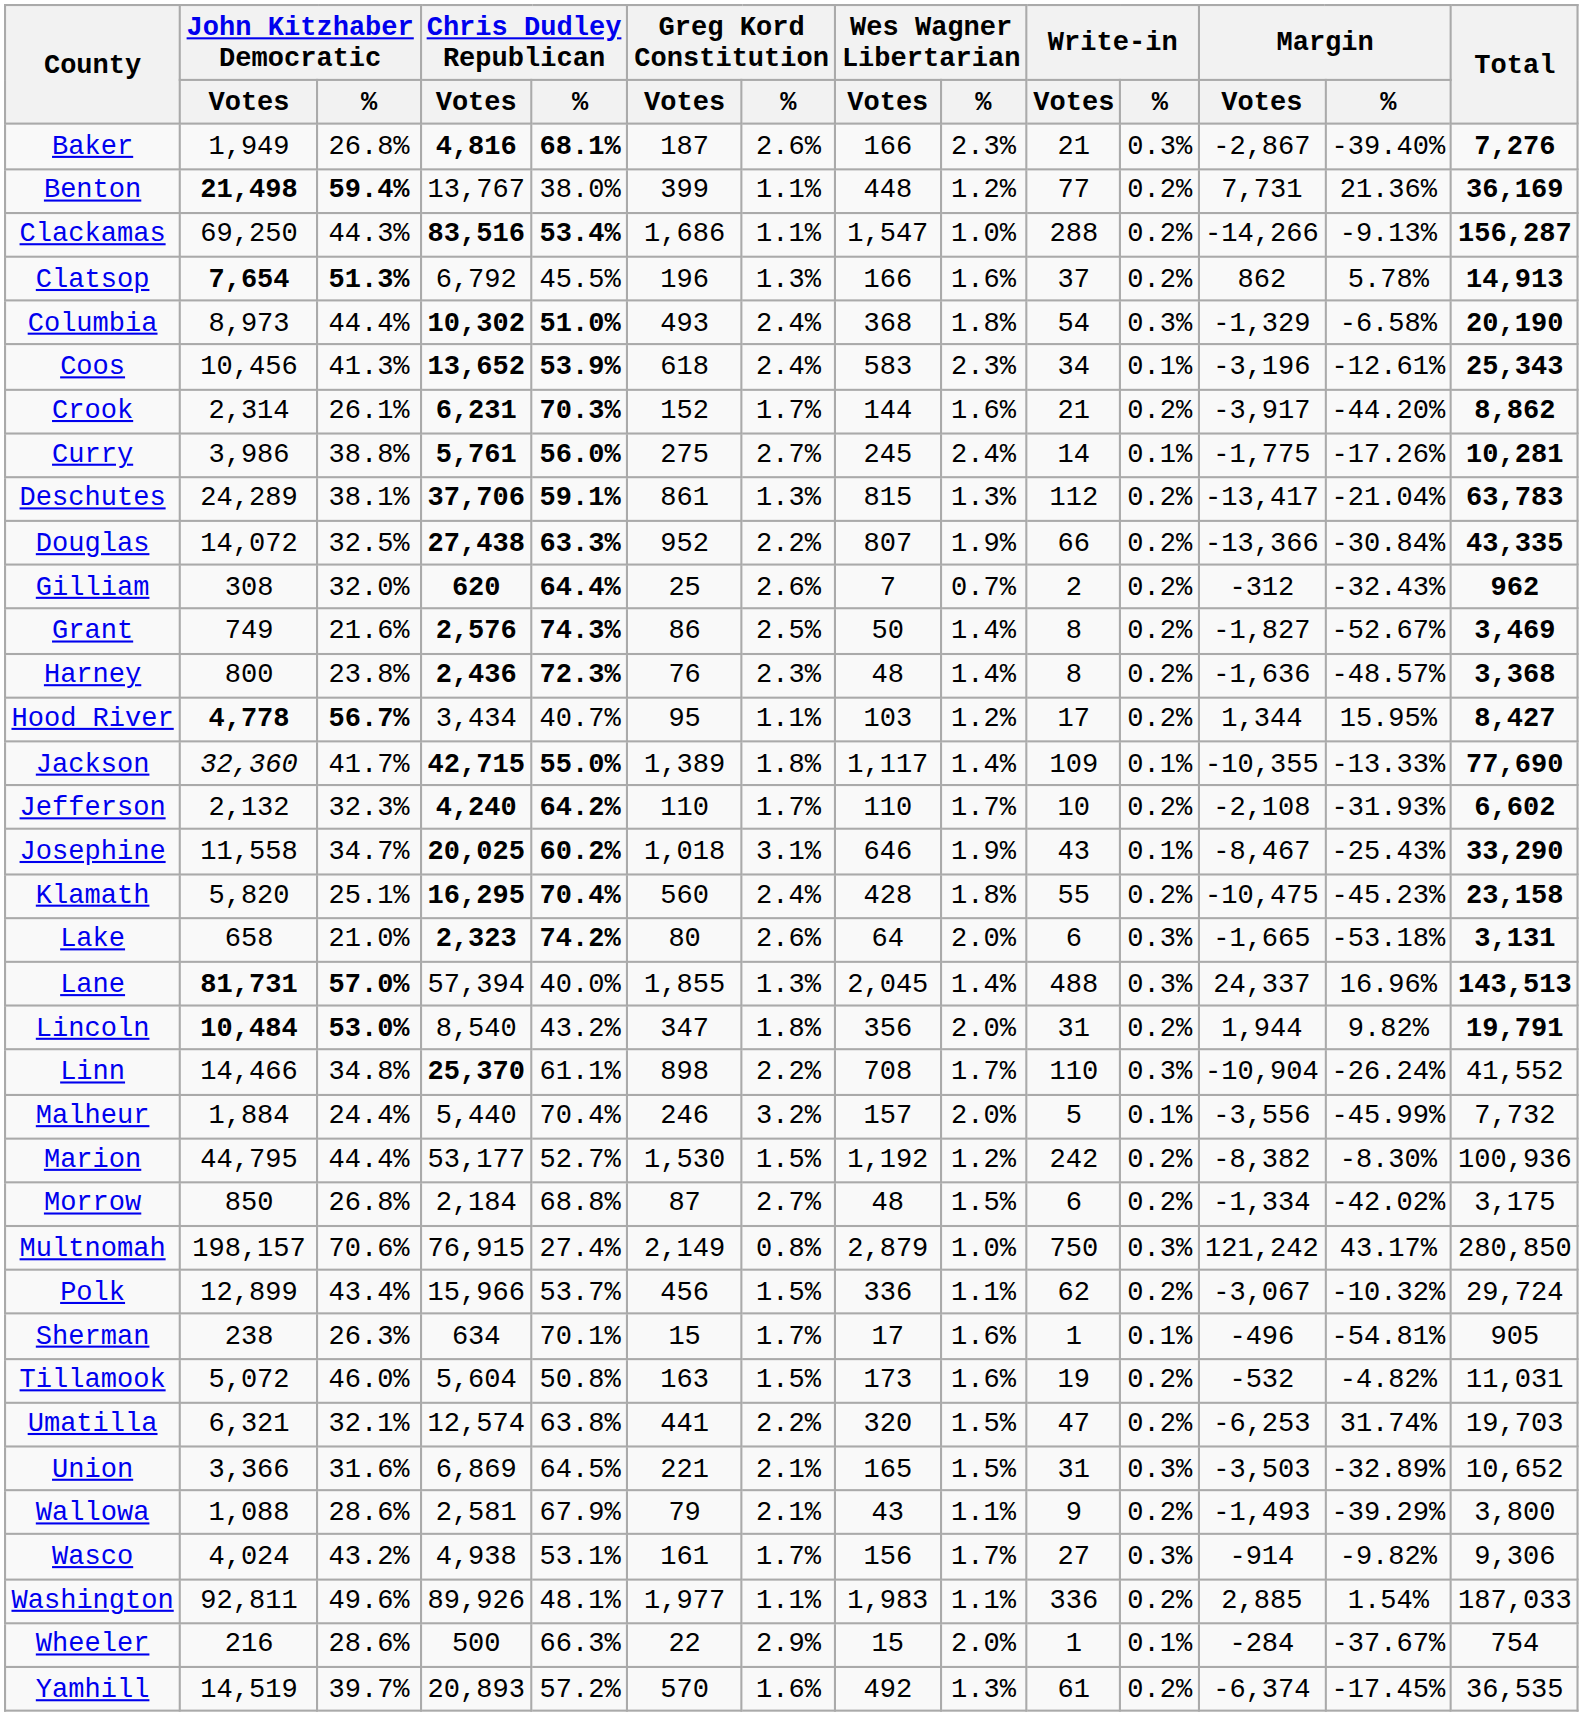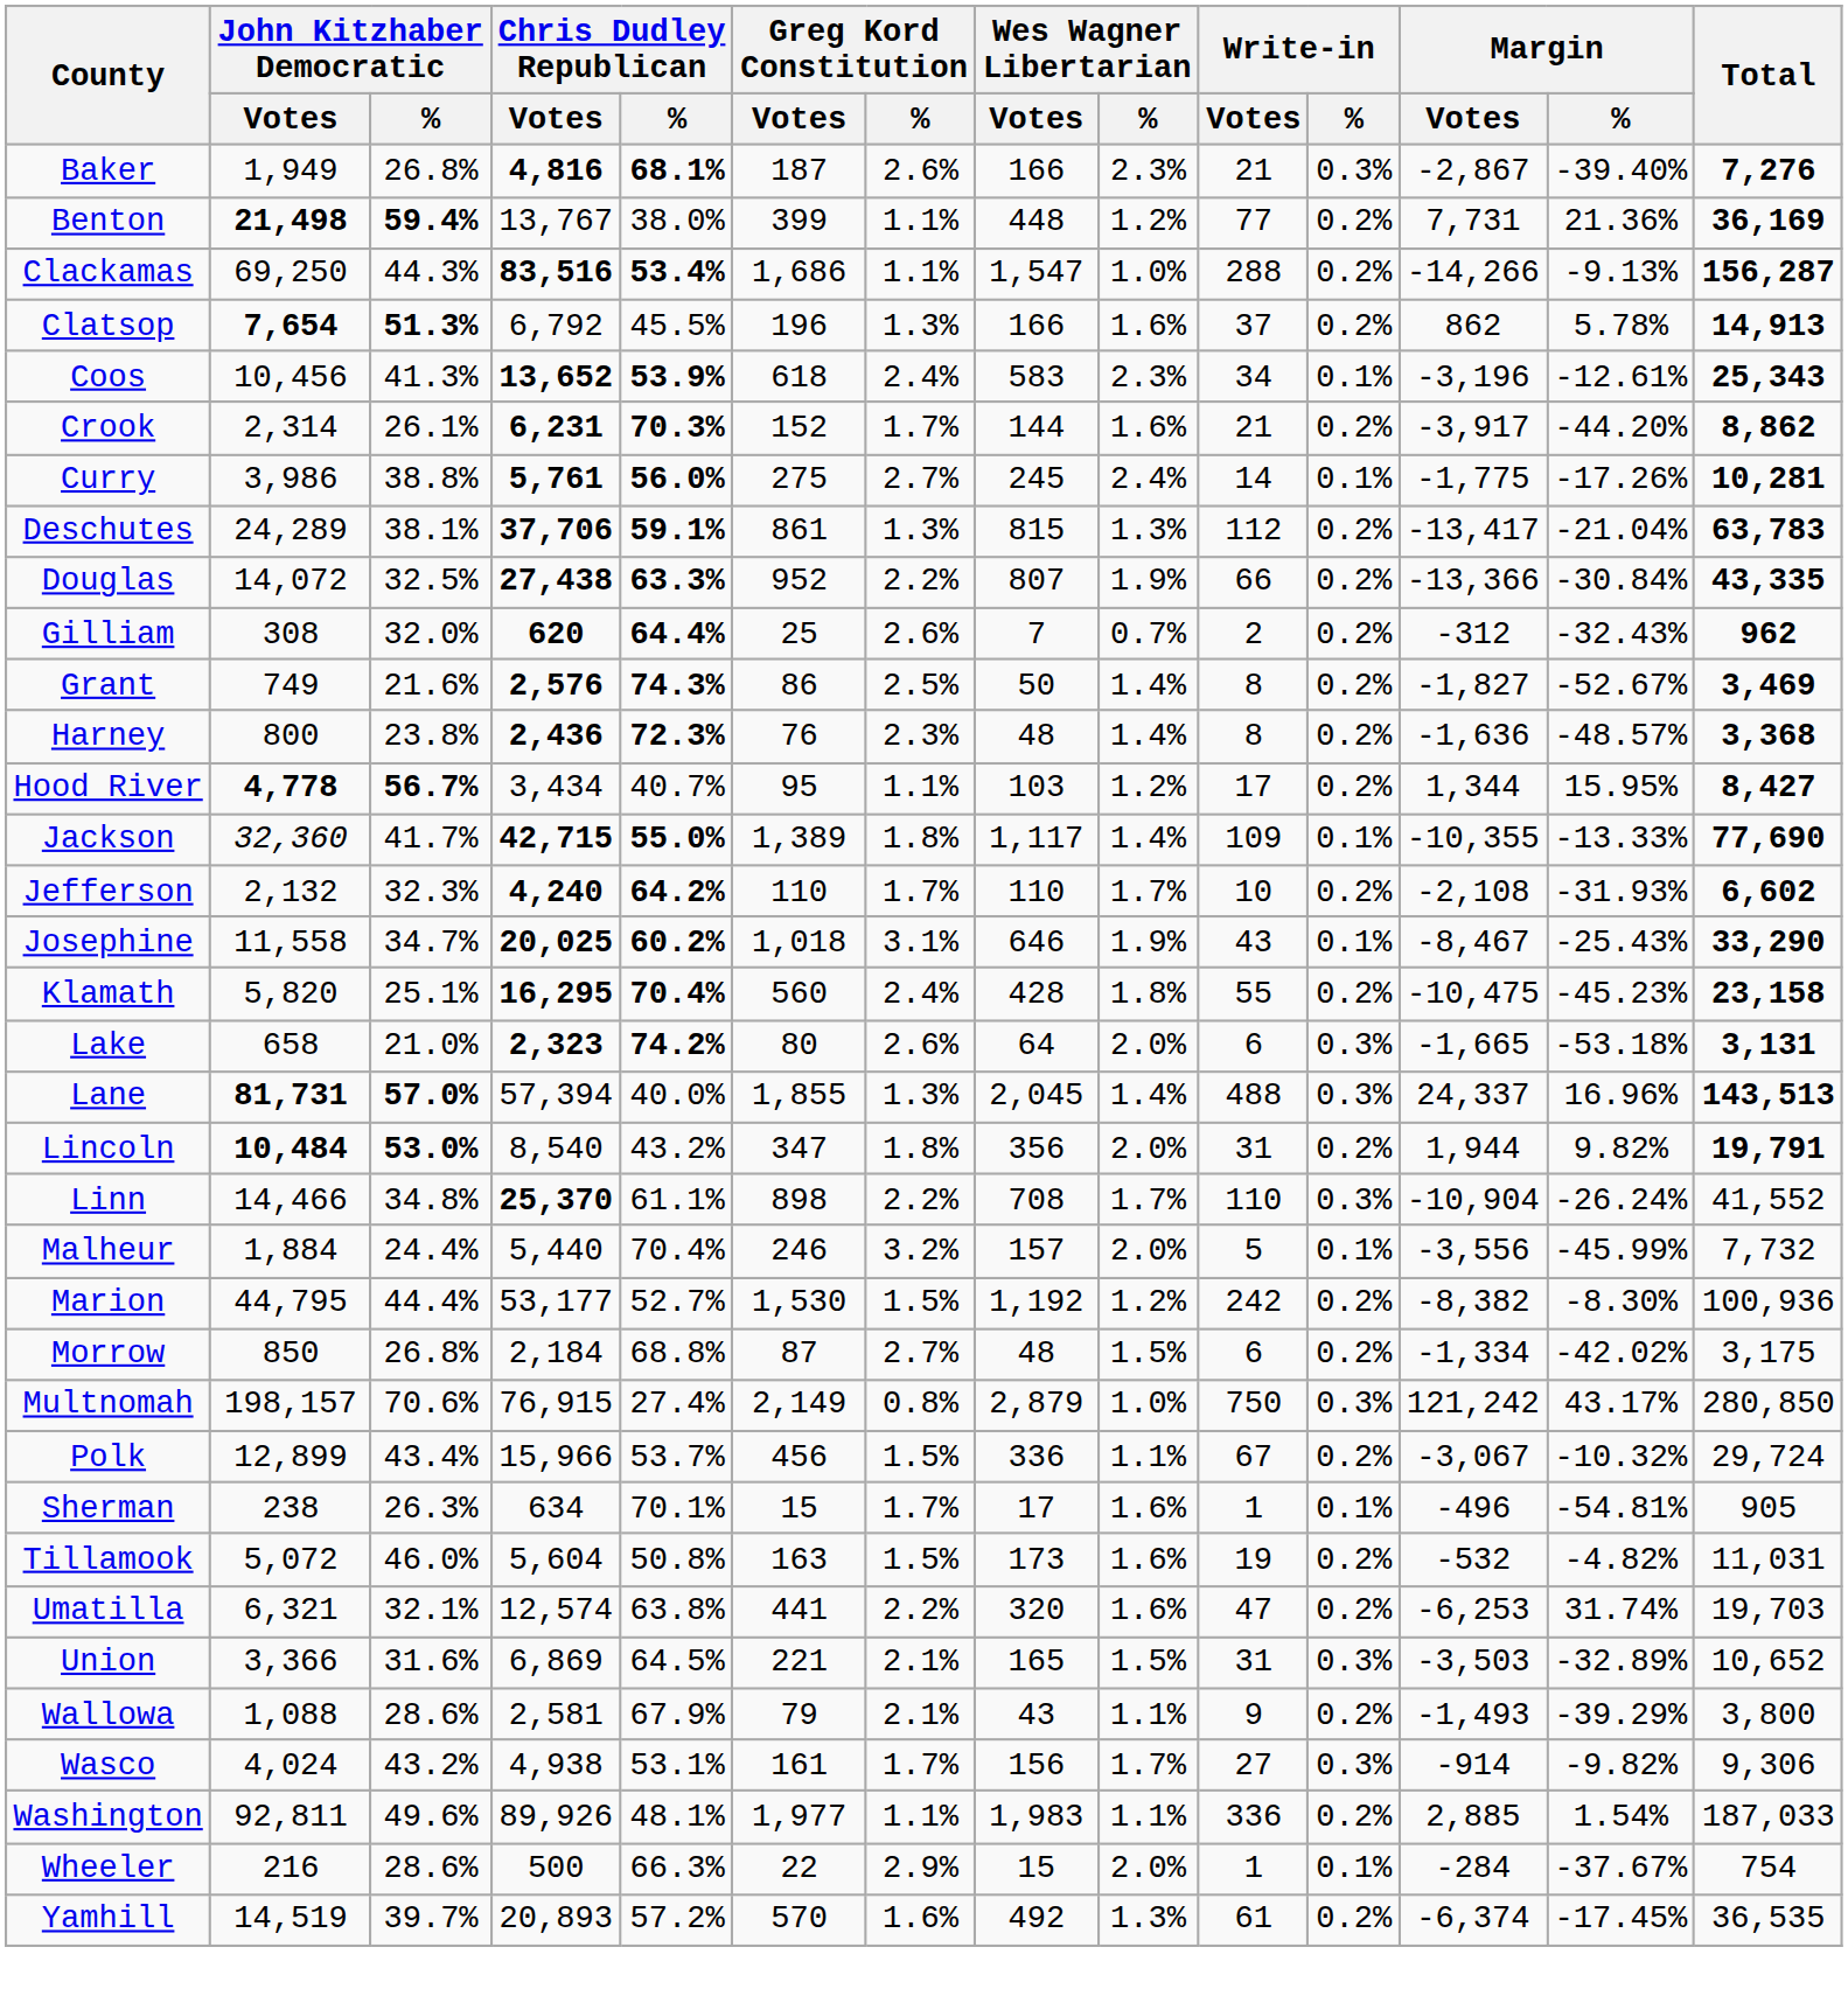 <table class="wikitable sortable" style="text-align:center">
 <tr>
 <th style="text-align:center;" rowspan="2">County</th>
 <th style="text-align:center;" colspan="2"><a href='#'>John Kitzhaber</a><br>Democratic</th>
 <th style="text-align:center;" colspan="2"><a href='#'>Chris Dudley</a><br>Republican</th>
 <th style="text-align:center;" colspan="2">Greg Kord<br>Constitution</th>
 <th style="text-align:center;" colspan="2">Wes Wagner<br>Libertarian</th>
 <th style="text-align:center;" colspan="2">Write-in</th>
 <th style="text-align:center;" colspan="2">Margin</th>
 <th style="text-align:center;" rowspan="2"; data-sort-type="number">Total</th>
 </tr>
 <tr>
 <th style="text-align:center;" data-sort-type="number">Votes</th>
 <th style="text-align:center;" data-sort-type="number">%</th>
 <th style="text-align:center;" data-sort-type="number">Votes</th>
 <th style="text-align:center;" data-sort-type="number">%</th>
 <th style="text-align:center;" data-sort-type="number">Votes</th>
 <th style="text-align:center;" data-sort-type="number">%</th>
 <th style="text-align:center;" data-sort-type="number">Votes</th>
 <th style="text-align:center;" data-sort-type="number">%</th>
 <th style="text-align:center;" data-sort-type="number">Votes</th>
 <th style="text-align:center;" data-sort-type="number">%</th>
 <th style="text-align:center;" data-sort-type="number">Votes</th>
 <th style="text-align:center;" data-sort-type="number">%</th>
 </tr>
 <tr style="text-align:center;">
 <td><a href='#'>Baker</a></td>
 <td>1,949</td>
 <td>26.8%</td>
 <td><strong>4,816</strong></td>
 <td><strong>68.1%</strong></td>
 <td>187</td>
 <td>2.6%</td>
 <td>166</td>
 <td>2.3%</td>
 <td>21</td>
 <td>0.3%</td>
 <td>-2,867</td>
 <td>-39.40%</td>
 <td><strong>7,276</strong></td>
 </tr>
 <tr style="text-align:center;">
 <td><a href='#'>Benton</a></td>
 <td><strong>21,498</strong></td>
 <td><strong>59.4%</strong></td>
 <td>13,767</td>
 <td>38.0%</td>
 <td>399</td>
 <td>1.1%</td>
 <td>448</td>
 <td>1.2%</td>
 <td>77</td>
 <td>0.2%</td>
 <td>7,731</td>
 <td>21.36%</td>
 <td><strong>36,169</strong></td>
 </tr>
 <tr style="text-align:center;">
 <td><a href='#'>Clackamas</a></td>
 <td>69,250</td>
 <td>44.3%</td>
 <td><strong>83,516</strong></td>
 <td><strong>53.4%</strong></td>
 <td>1,686</td>
 <td>1.1%</td>
 <td>1,547</td>
 <td>1.0%</td>
 <td>288</td>
 <td>0.2%</td>
 <td>-14,266</td>
 <td>-9.13%</td>
 <td><strong>156,287</strong></td>
 </tr>
 <tr style="text-align:center;">
 <td><a href='#'>Clatsop</a></td>
 <td><strong>7,654</strong></td>
 <td><strong>51.3%</strong></td>
 <td>6,792</td>
 <td>45.5%</td>
 <td>196</td>
 <td>1.3%</td>
 <td>166</td>
 <td>1.6%</td>
 <td>37</td>
 <td>0.2%</td>
 <td>862</td>
 <td>5.78%</td>
 <td><strong>14,913</strong></td>
-</tr>
-<tr style="text-align:center;">
-<td><a href='#'>Columbia</a></td>
-<td>8,973</td>
-<td>44.4%</td>
-<td><strong>10,302</strong></td>
-<td><strong>51.0%</strong></td>
-<td>493</td>
-<td>2.4%</td>
-<td>368</td>
-<td>1.8%</td>
-<td>54</td>
-<td>0.3%</td>
-<td>-1,329</td>
-<td>-6.58%</td>
-<td><strong>20,190</strong></td>
 </tr>
 <tr style="text-align:center;">
 <td><a href='#'>Coos</a></td>
 <td>10,456</td>
 <td>41.3%</td>
 <td><strong>13,652</strong></td>
 <td><strong>53.9%</strong></td>
 <td>618</td>
 <td>2.4%</td>
 <td>583</td>
 <td>2.3%</td>
 <td>34</td>
 <td>0.1%</td>
 <td>-3,196</td>
 <td>-12.61%</td>
 <td><strong>25,343</strong></td>
 </tr>
 <tr style="text-align:center;">
 <td><a href='#'>Crook</a></td>
 <td>2,314</td>
 <td>26.1%</td>
 <td><strong>6,231</strong></td>
 <td><strong>70.3%</strong></td>
 <td>152</td>
 <td>1.7%</td>
 <td>144</td>
 <td>1.6%</td>
 <td>21</td>
 <td>0.2%</td>
 <td>-3,917</td>
 <td>-44.20%</td>
 <td><strong>8,862</strong></td>
 </tr>
 <tr style="text-align:center;">
 <td><a href='#'>Curry</a></td>
 <td>3,986</td>
 <td>38.8%</td>
 <td><strong>5,761</strong></td>
 <td><strong>56.0%</strong></td>
 <td>275</td>
 <td>2.7%</td>
 <td>245</td>
 <td>2.4%</td>
 <td>14</td>
 <td>0.1%</td>
 <td>-1,775</td>
 <td>-17.26%</td>
 <td><strong>10,281</strong></td>
 </tr>
 <tr style="text-align:center;">
 <td><a href='#'>Deschutes</a></td>
 <td>24,289</td>
 <td>38.1%</td>
 <td><strong>37,706</strong></td>
 <td><strong>59.1%</strong></td>
 <td>861</td>
 <td>1.3%</td>
 <td>815</td>
 <td>1.3%</td>
 <td>112</td>
 <td>0.2%</td>
 <td>-13,417</td>
 <td>-21.04%</td>
 <td><strong>63,783</strong></td>
 </tr>
 <tr style="text-align:center;">
 <td><a href='#'>Douglas</a></td>
 <td>14,072</td>
 <td>32.5%</td>
 <td><strong>27,438</strong></td>
 <td><strong>63.3%</strong></td>
 <td>952</td>
 <td>2.2%</td>
 <td>807</td>
 <td>1.9%</td>
 <td>66</td>
 <td>0.2%</td>
 <td>-13,366</td>
 <td>-30.84%</td>
 <td><strong>43,335</strong></td>
 </tr>
 <tr style="text-align:center;">
 <td><a href='#'>Gilliam</a></td>
 <td>308</td>
 <td>32.0%</td>
 <td><strong>620</strong></td>
 <td><strong>64.4%</strong></td>
 <td>25</td>
 <td>2.6%</td>
 <td>7</td>
 <td>0.7%</td>
 <td>2</td>
 <td>0.2%</td>
 <td>-312</td>
 <td>-32.43%</td>
 <td><strong>962</strong></td>
 </tr>
 <tr style="text-align:center;">
 <td><a href='#'>Grant</a></td>
 <td>749</td>
 <td>21.6%</td>
 <td><strong>2,576</strong></td>
 <td><strong>74.3%</strong></td>
 <td>86</td>
 <td>2.5%</td>
 <td>50</td>
 <td>1.4%</td>
 <td>8</td>
 <td>0.2%</td>
 <td>-1,827</td>
 <td>-52.67%</td>
 <td><strong>3,469</strong></td>
 </tr>
 <tr style="text-align:center;">
 <td><a href='#'>Harney</a></td>
 <td>800</td>
 <td>23.8%</td>
 <td><strong>2,436</strong></td>
 <td><strong>72.3%</strong></td>
 <td>76</td>
 <td>2.3%</td>
 <td>48</td>
 <td>1.4%</td>
 <td>8</td>
 <td>0.2%</td>
 <td>-1,636</td>
 <td>-48.57%</td>
 <td><strong>3,368</strong></td>
 </tr>
 <tr style="text-align:center;">
 <td><a href='#'>Hood River</a></td>
 <td><strong>4,778</strong></td>
 <td><strong>56.7%</strong></td>
 <td>3,434</td>
 <td>40.7%</td>
 <td>95</td>
 <td>1.1%</td>
 <td>103</td>
 <td>1.2%</td>
 <td>17</td>
 <td>0.2%</td>
 <td>1,344</td>
 <td>15.95%</td>
 <td><strong>8,427</strong></td>
 </tr>
 <tr style="text-align:center;">
 <td><a href='#'>Jackson</a></td>
 <td><em>32,360</em></td>
 <td>41.7%</td>
 <td><strong>42,715</strong></td>
 <td><strong>55.0%</strong></td>
 <td>1,389</td>
 <td>1.8%</td>
 <td>1,117</td>
 <td>1.4%</td>
 <td>109</td>
 <td>0.1%</td>
 <td>-10,355</td>
 <td>-13.33%</td>
 <td><strong>77,690</strong></td>
 </tr>
 <tr style="text-align:center;">
 <td><a href='#'>Jefferson</a></td>
 <td>2,132</td>
 <td>32.3%</td>
 <td><strong>4,240</strong></td>
 <td><strong>64.2%</strong></td>
 <td>110</td>
 <td>1.7%</td>
 <td>110</td>
 <td>1.7%</td>
 <td>10</td>
 <td>0.2%</td>
 <td>-2,108</td>
 <td>-31.93%</td>
 <td><strong>6,602</strong></td>
 </tr>
 <tr style="text-align:center;">
 <td><a href='#'>Josephine</a></td>
 <td>11,558</td>
 <td>34.7%</td>
 <td><strong>20,025</strong></td>
 <td><strong>60.2%</strong></td>
 <td>1,018</td>
 <td>3.1%</td>
 <td>646</td>
 <td>1.9%</td>
 <td>43</td>
 <td>0.1%</td>
 <td>-8,467</td>
 <td>-25.43%</td>
 <td><strong>33,290</strong></td>
 </tr>
 <tr style="text-align:center;">
 <td><a href='#'>Klamath</a></td>
 <td>5,820</td>
 <td>25.1%</td>
 <td><strong>16,295</strong></td>
 <td><strong>70.4%</strong></td>
 <td>560</td>
 <td>2.4%</td>
 <td>428</td>
 <td>1.8%</td>
 <td>55</td>
 <td>0.2%</td>
 <td>-10,475</td>
 <td>-45.23%</td>
 <td><strong>23,158</strong></td>
 </tr>
 <tr style="text-align:center;">
 <td><a href='#'>Lake</a></td>
 <td>658</td>
 <td>21.0%</td>
 <td><strong>2,323</strong></td>
 <td><strong>74.2%</strong></td>
 <td>80</td>
 <td>2.6%</td>
 <td>64</td>
 <td>2.0%</td>
 <td>6</td>
 <td>0.3%</td>
 <td>-1,665</td>
 <td>-53.18%</td>
 <td><strong>3,131</strong></td>
 </tr>
 <tr style="text-align:center;">
 <td><a href='#'>Lane</a></td>
 <td><strong>81,731</strong></td>
 <td><strong>57.0%</strong></td>
 <td>57,394</td>
 <td>40.0%</td>
 <td>1,855</td>
 <td>1.3%</td>
 <td>2,045</td>
 <td>1.4%</td>
 <td>488</td>
 <td>0.3%</td>
 <td>24,337</td>
 <td>16.96%</td>
 <td><strong>143,513</strong></td>
 </tr>
 <tr style="text-align:center;">
 <td><a href='#'>Lincoln</a></td>
 <td><strong>10,484</strong></td>
 <td><strong>53.0%</strong></td>
 <td>8,540</td>
 <td>43.2%</td>
 <td>347</td>
 <td>1.8%</td>
 <td>356</td>
 <td>2.0%</td>
 <td>31</td>
 <td>0.2%</td>
 <td>1,944</td>
 <td>9.82%</td>
 <td><strong>19,791</strong></td>
 </tr>
 <tr style="text-align:center;">
 <td><a href='#'>Linn</a></td>
 <td>14,466</td>
 <td>34.8%</td>
 <td><strong>25,370<em></td>
 <td></strong>61.1%<strong></td>
 <td>898</td>
 <td>2.2%</td>
 <td>708</td>
 <td>1.7%</td>
 <td>110</td>
 <td>0.3%</td>
 <td>-10,904</td>
 <td>-26.24%</td>
 <td></strong>41,552<strong></td>
 </tr>
 <tr style="text-align:center;">
 <td><a href='#'>Malheur</a></td>
 <td>1,884</td>
 <td>24.4%</td>
 <td></strong>5,440<strong></td>
 <td></strong>70.4%<strong></td>
 <td>246</td>
 <td>3.2%</td>
 <td>157</td>
 <td>2.0%</td>
 <td>5</td>
 <td>0.1%</td>
 <td>-3,556</td>
 <td>-45.99%</td>
 <td></strong>7,732<strong></td>
 </tr>
 <tr style="text-align:center;">
 <td><a href='#'>Marion</a></td>
 <td>44,795</td>
 <td>44.4%</td>
 <td></strong>53,177<strong></td>
 <td></strong>52.7%<strong></td>
 <td>1,530</td>
 <td>1.5%</td>
 <td>1,192</td>
 <td>1.2%</td>
 <td>242</td>
 <td>0.2%</td>
 <td>-8,382</td>
 <td>-8.30%</td>
 <td></strong>100,936<strong></td>
 </tr>
 <tr style="text-align:center;">
 <td><a href='#'>Morrow</a></td>
 <td>850</td>
 <td>26.8%</td>
 <td></strong>2,184<strong></td>
 <td></strong>68.8%<strong></td>
 <td>87</td>
 <td>2.7%</td>
 <td>48</td>
 <td>1.5%</td>
 <td>6</td>
 <td>0.2%</td>
 <td>-1,334</td>
 <td>-42.02%</td>
 <td></strong>3,175<strong></td>
 </tr>
 <tr style="text-align:center;">
 <td><a href='#'>Multnomah</a></td>
 <td></strong>198,157<strong></td>
 <td></strong>70.6%<strong></td>
 <td>76,915</td>
 <td>27.4%</td>
 <td>2,149</td>
 <td>0.8%</td>
 <td>2,879</td>
 <td>1.0%</td>
 <td>750</td>
 <td>0.3%</td>
 <td>121,242</td>
 <td>43.17%</td>
 <td></strong>280,850<strong></td>
 </tr>
 <tr style="text-align:center;">
 <td><a href='#'>Polk</a></td>
 <td>12,899</td>
 <td>43.4%</td>
 <td></strong>15,966<strong></td>
 <td></strong>53.7%<strong></td>
 <td>456</td>
 <td>1.5%</td>
 <td>336</td>
 <td>1.1%</td>
-<td>62</td>
+<td>67</td>
 <td>0.2%</td>
 <td>-3,067</td>
 <td>-10.32%</td>
 <td></strong>29,724<strong></td>
 </tr>
 <tr style="text-align:center;">
 <td><a href='#'>Sherman</a></td>
 <td>238</td>
 <td>26.3%</td>
 <td></strong>634<strong></td>
 <td></strong>70.1%<strong></td>
 <td>15</td>
 <td>1.7%</td>
 <td>17</td>
 <td>1.6%</td>
 <td>1</td>
 <td>0.1%</td>
 <td>-496</td>
 <td>-54.81%</td>
 <td></strong>905<strong></td>
 </tr>
 <tr style="text-align:center;">
 <td><a href='#'>Tillamook</a></td>
 <td>5,072</td>
 <td>46.0%</td>
 <td></strong>5,604<strong></td>
 <td></strong>50.8%<strong></td>
 <td>163</td>
 <td>1.5%</td>
 <td>173</td>
 <td>1.6%</td>
 <td>19</td>
 <td>0.2%</td>
 <td>-532</td>
 <td>-4.82%</td>
 <td></strong>11,031<strong></td>
 </tr>
 <tr style="text-align:center;">
 <td><a href='#'>Umatilla</a></td>
 <td>6,321</td>
 <td>32.1%</td>
 <td></strong>12,574<strong></td>
 <td></strong>63.8%<strong></td>
 <td>441</td>
 <td>2.2%</td>
 <td>320</td>
-<td>1.5%</td>
+<td>1.6%</td>
 <td>47</td>
 <td>0.2%</td>
 <td>-6,253</td>
 <td>31.74%</td>
 <td></strong>19,703<strong></td>
 </tr>
 <tr style="text-align:center;">
 <td><a href='#'>Union</a></td>
 <td>3,366</td>
 <td>31.6%</td>
 <td></strong>6,869<strong></td>
 <td></strong>64.5%<strong></td>
 <td>221</td>
 <td>2.1%</td>
 <td>165</td>
 <td>1.5%</td>
 <td>31</td>
 <td>0.3%</td>
 <td>-3,503</td>
 <td>-32.89%</td>
 <td></strong>10,652<strong></td>
 </tr>
 <tr style="text-align:center;">
 <td><a href='#'>Wallowa</a></td>
 <td>1,088</td>
 <td>28.6%</td>
 <td></strong>2,581<strong></td>
 <td></strong>67.9%<strong></td>
 <td>79</td>
 <td>2.1%</td>
 <td>43</td>
 <td>1.1%</td>
 <td>9</td>
 <td>0.2%</td>
 <td>-1,493</td>
 <td>-39.29%</td>
 <td></strong>3,800<strong></td>
 </tr>
 <tr style="text-align:center;">
 <td><a href='#'>Wasco</a></td>
 <td>4,024</td>
 <td>43.2%</td>
 <td></strong>4,938<strong></td>
 <td></strong>53.1%<strong></td>
 <td>161</td>
 <td>1.7%</td>
 <td>156</td>
 <td>1.7%</td>
 <td>27</td>
 <td>0.3%</td>
 <td>-914</td>
 <td>-9.82%</td>
 <td></strong>9,306<strong></td>
 </tr>
 <tr style="text-align:center;">
 <td><a href='#'>Washington</a></td>
 <td></strong>92,811<strong></td>
 <td></strong>49.6%<strong></td>
 <td>89,926</td>
 <td>48.1%</td>
 <td>1,977</td>
 <td>1.1%</td>
 <td>1,983</td>
 <td>1.1%</td>
 <td>336</td>
 <td>0.2%</td>
 <td>2,885</td>
 <td>1.54%</td>
 <td></strong>187,033<strong></td>
 </tr>
 <tr style="text-align:center;">
 <td><a href='#'>Wheeler</a></td>
 <td>216</td>
 <td>28.6%</td>
 <td></strong>500<strong></td>
 <td></strong>66.3%<strong></td>
 <td>22</td>
 <td>2.9%</td>
 <td>15</td>
 <td>2.0%</td>
 <td>1</td>
 <td>0.1%</td>
 <td>-284</td>
 <td>-37.67%</td>
 <td></strong>754<strong></td>
 </tr>
 <tr style="text-align:center;">
 <td><a href='#'>Yamhill</a></td>
 <td>14,519</td>
 <td>39.7%</td>
 <td></strong>20,893<strong></td>
 <td></strong>57.2%<strong></td>
 <td>570</td>
 <td>1.6%</td>
 <td>492</td>
 <td>1.3%</td>
 <td>61</td>
 <td>0.2%</td>
 <td>-6,374</td>
 <td>-17.45%</td>
 <td></strong>36,535<strong></td>
 </tr>
 </table>
